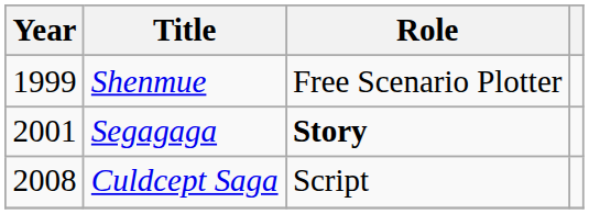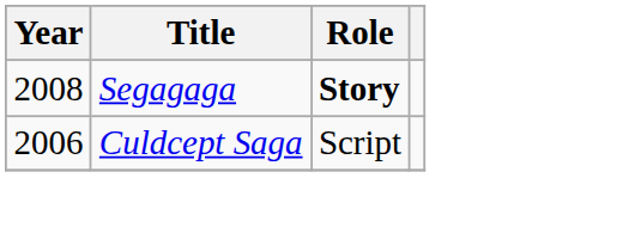 <table class="wikitable">
 <tr {| class="wikitable sortable">
 <th>Year</th>
 <th>Title</th>
 <th>Role</th>
 <th class="unsortable"></th>
 </tr>
 <tr>
-<td>1999</td>
-<td><em><a href='#'>Shenmue </a></em></td>
-<td>Free Scenario Plotter</td>
-<td></td>
-</tr>
-<tr>
-<td>2001</td>
+<td>2008</td>
 <td><em><a href='#'>Segagaga</a></em></td>
 <td><strong>Story</strong></td>
 <td></td>
 </tr>
 <tr>
-<td>2008</td>
+<td>2006</td>
 <td><em><a href='#'>Culdcept Saga</a></em></td>
 <td>Script</td>
 <td></td>
 </tr>
 <tr>
 </tr>
 </table>
